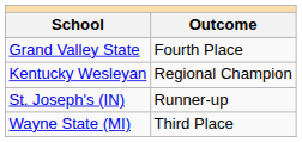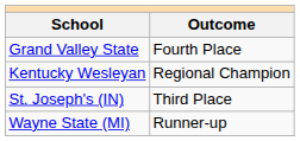 <table class="wikitable" style="float:left;margin-right:1em;">
 <tr>
 <th colspan="3" style="background:#ffdead;"></th>
 </tr>
 <tr>
 <th>School</th>
 <th>Outcome</th>
 </tr>
 <tr>
 <td><a href='#'>Grand Valley State</a></td>
 <td>Fourth Place</td>
 </tr>
 <tr>
 <td><a href='#'>Kentucky Wesleyan</a></td>
 <td>Regional Champion</td>
 </tr>
 <tr>
 <td><a href='#'>St. Joseph's (IN)</a></td>
-<td>Runner-up</td>
+<td>Third Place</td>
 </tr>
 <tr>
 <td><a href='#'>Wayne State (MI)</a></td>
-<td>Third Place</td>
+<td>Runner-up</td>
 </tr>
 </table>
